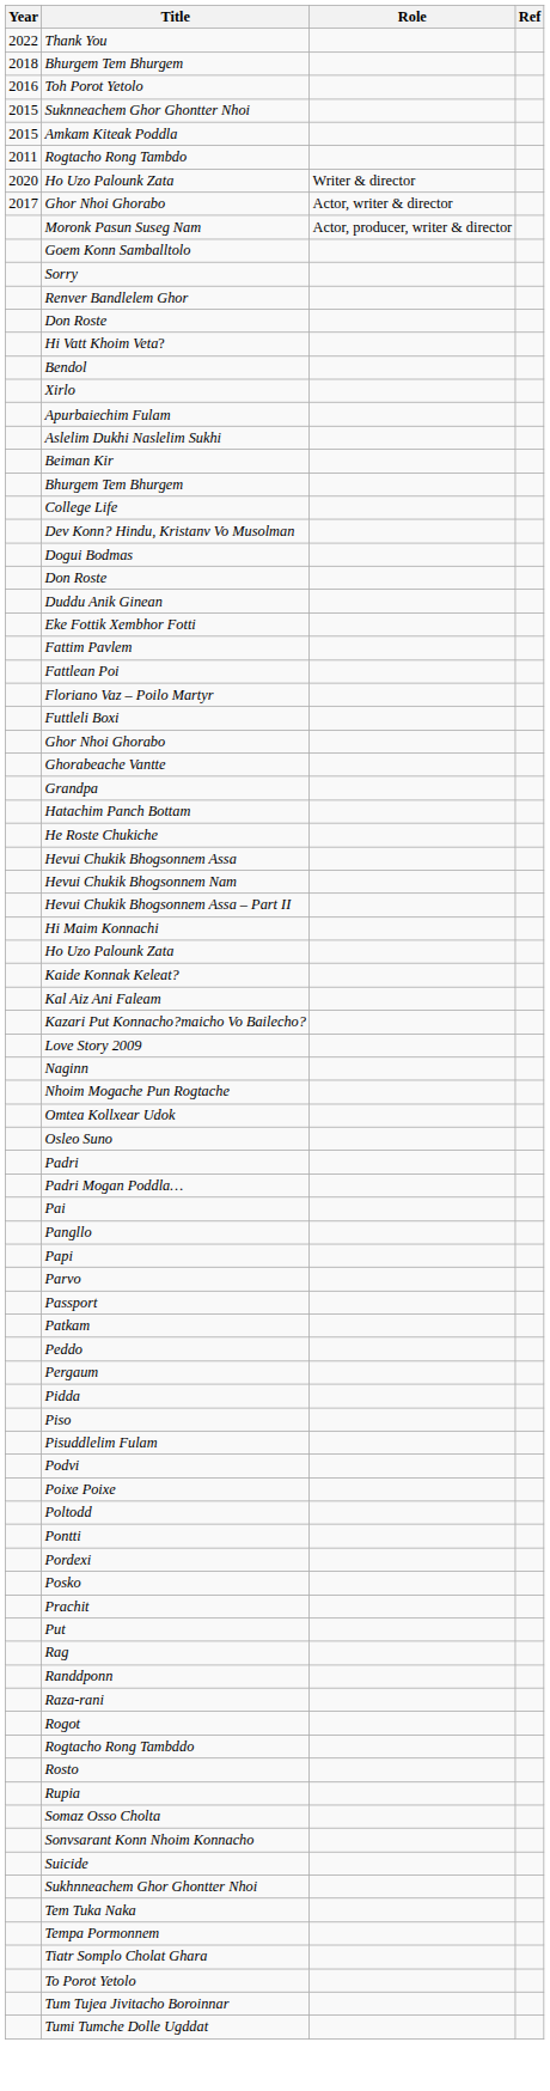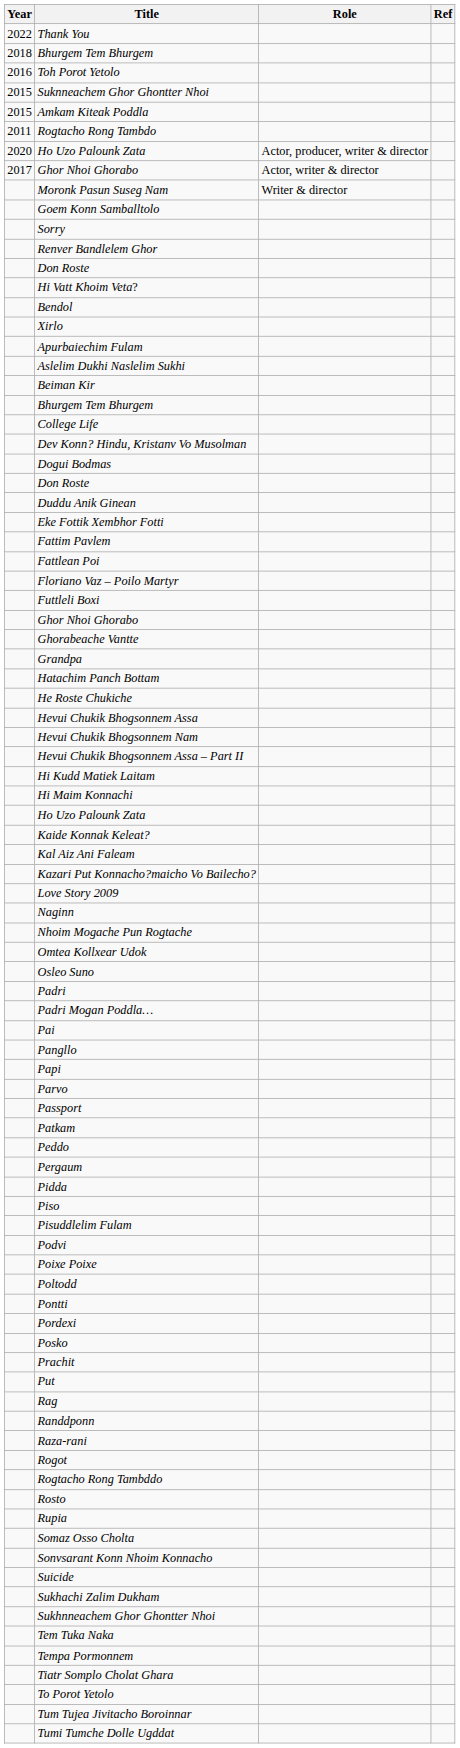 <table class="wikitable sortable">
 <tr>
 <th>Year</th>
 <th>Title</th>
 <th>Role</th>
 <th>Ref</th>
 </tr>
 <tr>
 <td>2022</td>
 <td><em>Thank You</em></td>
 <td></td>
 <td></td>
 </tr>
 <tr>
 <td>2018</td>
 <td><em>Bhurgem Tem Bhurgem</em></td>
 <td></td>
 <td></td>
 </tr>
 <tr>
 <td>2016</td>
 <td><em>Toh Porot Yetolo</em></td>
 <td></td>
 <td></td>
 </tr>
 <tr>
 <td>2015</td>
 <td><em>Suknneachem Ghor Ghontter Nhoi</em></td>
 <td></td>
 <td></td>
 </tr>
 <tr>
 <td>2015</td>
 <td><em>Amkam Kiteak Poddla</em></td>
 <td></td>
 <td></td>
 </tr>
 <tr>
 <td>2011</td>
 <td><em>Rogtacho Rong Tambdo</em></td>
 <td></td>
 <td></td>
 </tr>
 <tr>
 <td>2020</td>
 <td><em>Ho Uzo Palounk Zata</em></td>
-<td>Writer & director</td>
+<td>Actor, producer, writer & director</td>
 <td></td>
 </tr>
 <tr>
 <td>2017</td>
 <td><em>Ghor Nhoi Ghorabo</em></td>
 <td>Actor, writer & director</td>
 <td></td>
 </tr>
 <tr>
 <td></td>
 <td><em>Moronk Pasun Suseg Nam</em></td>
-<td>Actor, producer, writer & director</td>
+<td>Writer & director</td>
 <td></td>
 </tr>
 <tr>
 <td></td>
 <td><em>Goem Konn Samballtolo</em></td>
 <td></td>
 <td></td>
 </tr>
 <tr>
 <td></td>
 <td><em>Sorry</em></td>
 <td></td>
 <td></td>
 </tr>
 <tr>
 <td></td>
 <td><em>Renver Bandlelem Ghor</em></td>
 <td></td>
 <td></td>
 </tr>
 <tr>
 <td></td>
 <td><em>Don Roste</em></td>
 <td></td>
 <td></td>
 </tr>
 <tr>
 <td></td>
 <td><em>Hi Vatt Khoim Veta</em>?</td>
 <td></td>
 <td></td>
 </tr>
 <tr>
 <td></td>
 <td><em>Bendol</em></td>
 <td></td>
 <td></td>
 </tr>
 <tr>
 <td></td>
 <td><em>Xirlo</em></td>
 <td></td>
 <td></td>
 </tr>
 <tr>
 <td></td>
 <td><em>Apurbaiechim Fulam</em></td>
 <td></td>
 <td></td>
 </tr>
 <tr>
 <td></td>
 <td><em>Aslelim Dukhi Naslelim Sukhi</em></td>
 <td></td>
 <td></td>
 </tr>
 <tr>
 <td></td>
 <td><em>Beiman Kir</em></td>
 <td></td>
 <td></td>
 </tr>
 <tr>
 <td></td>
 <td><em>Bhurgem Tem Bhurgem</em></td>
 <td></td>
 <td></td>
 </tr>
 <tr>
 <td></td>
 <td><em>College Life</em></td>
 <td></td>
 <td></td>
 </tr>
 <tr>
 <td></td>
 <td><em>Dev Konn? Hindu, Kristanv Vo Musolman</em></td>
 <td></td>
 <td></td>
 </tr>
 <tr>
 <td></td>
 <td><em>Dogui Bodmas</em></td>
 <td></td>
 <td></td>
 </tr>
 <tr>
 <td></td>
 <td><em>Don Roste</em></td>
 <td></td>
 <td></td>
 </tr>
 <tr>
 <td></td>
 <td><em>Duddu Anik Ginean</em></td>
 <td></td>
 <td></td>
 </tr>
 <tr>
 <td></td>
 <td><em>Eke Fottik Xembhor Fotti</em></td>
 <td></td>
 <td></td>
 </tr>
 <tr>
 <td></td>
 <td><em>Fattim Pavlem</em></td>
 <td></td>
 <td></td>
 </tr>
 <tr>
 <td></td>
 <td><em>Fattlean Poi</em></td>
 <td></td>
 <td></td>
 </tr>
 <tr>
 <td></td>
 <td><em>Floriano Vaz – Poilo Martyr</em></td>
 <td></td>
 <td></td>
 </tr>
 <tr>
 <td></td>
 <td><em>Futtleli Boxi</em></td>
 <td></td>
 <td></td>
 </tr>
 <tr>
 <td></td>
 <td><em>Ghor Nhoi Ghorabo</em></td>
 <td></td>
 <td></td>
 </tr>
 <tr>
 <td></td>
 <td><em>Ghorabeache Vantte</em></td>
 <td></td>
 <td></td>
 </tr>
 <tr>
 <td></td>
 <td><em>Grandpa</em></td>
 <td></td>
 <td></td>
 </tr>
 <tr>
 <td></td>
 <td><em>Hatachim Panch Bottam</em></td>
 <td></td>
 <td></td>
 </tr>
 <tr>
 <td></td>
 <td><em>He Roste Chukiche</em></td>
 <td></td>
 <td></td>
 </tr>
 <tr>
 <td></td>
 <td><em>Hevui Chukik Bhogsonnem Assa</em></td>
 <td></td>
 <td></td>
 </tr>
 <tr>
 <td></td>
 <td><em>Hevui Chukik Bhogsonnem Nam</em></td>
 <td></td>
 <td></td>
 </tr>
 <tr>
 <td></td>
 <td><em>Hevui Chukik Bhogsonnem Assa – Part II</em></td>
+<td></td>
+<td></td>
+</tr>
+<tr>
+<td></td>
+<td><em>Hi Kudd Matiek Laitam</em></td>
 <td></td>
 <td></td>
 </tr>
 <tr>
 <td></td>
 <td><em>Hi Maim Konnachi</em></td>
 <td></td>
 <td></td>
 </tr>
 <tr>
 <td></td>
 <td><em>Ho Uzo Palounk Zata</em></td>
 <td></td>
 <td></td>
 </tr>
 <tr>
 <td></td>
 <td><em>Kaide Konnak Keleat?</em></td>
 <td></td>
 <td></td>
 </tr>
 <tr>
 <td></td>
 <td><em>Kal Aiz Ani Faleam</em></td>
 <td></td>
 <td></td>
 </tr>
 <tr>
 <td></td>
 <td><em>Kazari Put Konnacho?maicho Vo Bailecho?</em></td>
 <td></td>
 <td></td>
 </tr>
 <tr>
 <td></td>
 <td><em>Love Story 2009</em></td>
 <td></td>
 <td></td>
 </tr>
 <tr>
 <td></td>
 <td><em>Naginn</em></td>
 <td></td>
 <td></td>
 </tr>
 <tr>
 <td></td>
 <td><em>Nhoim Mogache Pun Rogtache</em></td>
 <td></td>
 <td></td>
 </tr>
 <tr>
 <td></td>
 <td><em>Omtea Kollxear Udok</em></td>
 <td></td>
 <td></td>
 </tr>
 <tr>
 <td></td>
 <td><em>Osleo Suno</em></td>
 <td></td>
 <td></td>
 </tr>
 <tr>
 <td></td>
 <td><em>Padri</em></td>
 <td></td>
 <td></td>
 </tr>
 <tr>
 <td></td>
 <td><em>Padri Mogan Poddla…</em></td>
 <td></td>
 <td></td>
 </tr>
 <tr>
 <td></td>
 <td><em>Pai</em></td>
 <td></td>
 <td></td>
 </tr>
 <tr>
 <td></td>
 <td><em>Pangllo</em></td>
 <td></td>
 <td></td>
 </tr>
 <tr>
 <td></td>
 <td><em>Papi</em></td>
 <td></td>
 <td></td>
 </tr>
 <tr>
 <td></td>
 <td><em>Parvo</em></td>
 <td></td>
 <td></td>
 </tr>
 <tr>
 <td></td>
 <td><em>Passport</em></td>
 <td></td>
 <td></td>
 </tr>
 <tr>
 <td></td>
 <td><em>Patkam</em></td>
 <td></td>
 <td></td>
 </tr>
 <tr>
 <td></td>
 <td><em>Peddo</em></td>
 <td></td>
 <td></td>
 </tr>
 <tr>
 <td></td>
 <td><em>Pergaum</em></td>
 <td></td>
 <td></td>
 </tr>
 <tr>
 <td></td>
 <td><em>Pidda</em></td>
 <td></td>
 <td></td>
 </tr>
 <tr>
 <td></td>
 <td><em>Piso</em></td>
 <td></td>
 <td></td>
 </tr>
 <tr>
 <td></td>
 <td><em>Pisuddlelim Fulam</em></td>
 <td></td>
 <td></td>
 </tr>
 <tr>
 <td></td>
 <td><em>Podvi</em></td>
 <td></td>
 <td></td>
 </tr>
 <tr>
 <td></td>
 <td><em>Poixe Poixe</em></td>
 <td></td>
 </tr>
 <tr>
 <td></td>
 <td><em>Poltodd</em></td>
 <td></td>
 <td></td>
 </tr>
 <tr>
 <td></td>
 <td><em>Pontti</em></td>
 <td></td>
 <td></td>
 </tr>
 <tr>
 <td></td>
 <td><em>Pordexi</em></td>
 <td></td>
 <td></td>
 </tr>
 <tr>
 <td></td>
 <td><em>Posko</em></td>
 <td></td>
 <td></td>
 </tr>
 <tr>
 <td></td>
 <td><em>Prachit</em></td>
 <td></td>
 <td></td>
 </tr>
 <tr>
 <td></td>
 <td><em>Put</em></td>
 <td></td>
 <td></td>
 </tr>
 <tr>
 <td></td>
 <td><em>Rag</em></td>
 <td></td>
 <td></td>
 </tr>
 <tr>
 <td></td>
 <td><em>Randdponn</em></td>
 <td></td>
 <td></td>
 </tr>
 <tr>
 <td></td>
 <td><em>Raza-rani</em></td>
 <td></td>
 <td></td>
 </tr>
 <tr>
 <td></td>
 <td><em>Rogot</em></td>
 <td></td>
 <td></td>
 </tr>
 <tr>
 <td></td>
 <td><em>Rogtacho Rong Tambddo</em></td>
 <td></td>
 <td></td>
 </tr>
 <tr>
 <td></td>
 <td><em>Rosto</em></td>
 <td></td>
 <td></td>
 </tr>
 <tr>
 <td></td>
 <td><em>Rupia</em></td>
 <td></td>
 <td></td>
 </tr>
 <tr>
 <td></td>
 <td><em>Somaz Osso Cholta</em></td>
 <td></td>
 <td></td>
 </tr>
 <tr>
 <td></td>
 <td><em>Sonvsarant Konn Nhoim Konnacho</em></td>
 <td></td>
 <td></td>
 </tr>
 <tr>
 <td></td>
 <td><em>Suicide</em></td>
 <td></td>
 <td></td>
 </tr>
 <tr>
 <td></td>
+<td><em>Sukhachi Zalim Dukham</em></td>
+<td></td>
+<td></td>
+</tr>
+<tr>
+<td></td>
 <td><em>Sukhnneachem Ghor Ghontter Nhoi</em></td>
 <td></td>
 <td></td>
 </tr>
 <tr>
 <td></td>
 <td><em>Tem Tuka Naka</em></td>
 <td></td>
 <td></td>
 </tr>
 <tr>
 <td></td>
 <td><em>Tempa Pormonnem</em></td>
 <td></td>
 <td></td>
 </tr>
 <tr>
 <td></td>
 <td><em>Tiatr Somplo Cholat Ghara</em></td>
 <td></td>
 <td></td>
 </tr>
 <tr>
 <td></td>
 <td><em>To Porot Yetolo</em></td>
 <td></td>
 <td></td>
 </tr>
 <tr>
 <td></td>
 <td><em>Tum Tujea Jivitacho Boroinnar</em></td>
 <td></td>
 <td></td>
 </tr>
 <tr>
 <td></td>
 <td><em>Tumi Tumche Dolle Ugddat</em></td>
 <td></td>
 <td></td>
 </tr>
 </table>
